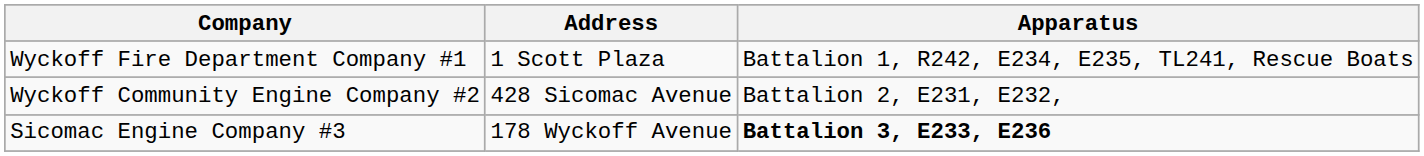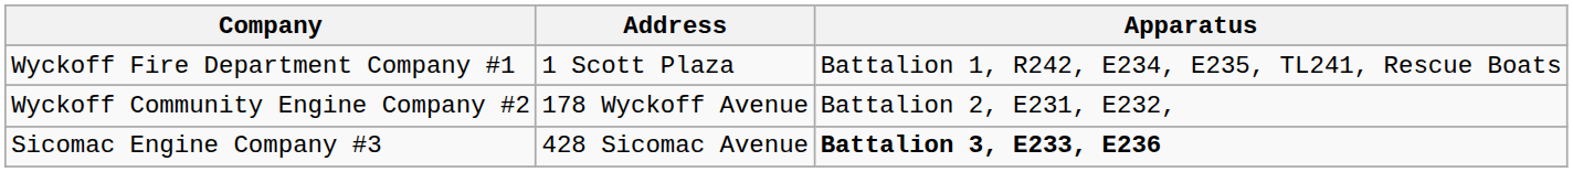 <table class=wikitable>
 <tr valign=bottom>
 <th>Company</th>
 <th>Address</th>
 <th>Apparatus</th>
 </tr>
 <tr>
 <td>Wyckoff Fire Department Company #1</td>
 <td>1 Scott Plaza</td>
 <td>Battalion 1, R242, E234, E235, TL241, Rescue Boats</td>
 </tr>
 <tr>
 <td>Wyckoff Community Engine Company #2</td>
-<td>428 Sicomac Avenue</td>
+<td>178 Wyckoff Avenue</td>
 <td>Battalion 2, E231, E232,</td>
 </tr>
 <tr>
 <td>Sicomac Engine Company #3</td>
-<td>178 Wyckoff Avenue</td>
+<td>428 Sicomac Avenue</td>
 <td><strong>Battalion 3, E233, E236</strong></td>
 </tr>
 </table>
